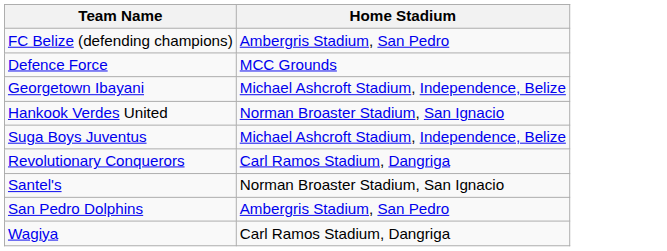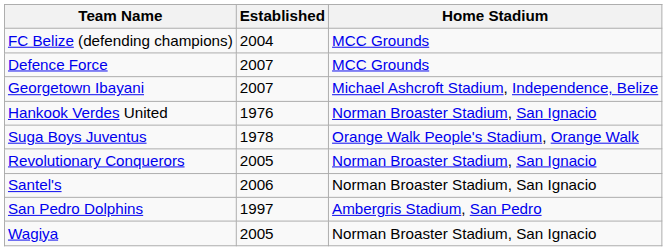 <table class="wikitable">
 <tr>
 <th>Team Name</th>
+<th>Established</th>
 <th>Home Stadium</th>
 </tr>
 <tr>
 <td><a href='#'>FC Belize</a> (defending champions)</td>
-<td><a href='#'>Ambergris Stadium</a>, <a href='#'>San Pedro</a></td>
+<td>2004</td>
+<td><a href='#'>MCC Grounds</a></td>
 </tr>
 <tr>
 <td><a href='#'>Defence Force</a></td>
+<td>2007</td>
 <td><a href='#'>MCC Grounds</a></td>
 </tr>
 <tr>
 <td><a href='#'>Georgetown Ibayani</a></td>
+<td>2007</td>
 <td><a href='#'>Michael Ashcroft Stadium</a>, <a href='#'>Independence, Belize</a></td>
 </tr>
 <tr>
 <td><a href='#'>Hankook Verdes</a> United</td>
+<td>1976</td>
 <td><a href='#'>Norman Broaster Stadium</a>, <a href='#'>San Ignacio</a></td>
 </tr>
 <tr>
 <td><a href='#'>Suga Boys Juventus</a></td>
-<td><a href='#'>Michael Ashcroft Stadium</a>, <a href='#'>Independence, Belize</a></td>
+<td>1978</td>
+<td><a href='#'>Orange Walk People's Stadium</a>, <a href='#'>Orange Walk</a></td>
 </tr>
 <tr>
 <td><a href='#'>Revolutionary Conquerors</a></td>
-<td><a href='#'>Carl Ramos Stadium</a>, <a href='#'>Dangriga</a></td>
+<td>2005</td>
+<td><a href='#'>Norman Broaster Stadium</a>, <a href='#'>San Ignacio</a></td>
 </tr>
 <tr>
 <td><a href='#'>Santel's</a></td>
+<td>2006</td>
 <td>Norman Broaster Stadium, San Ignacio</td>
 </tr>
 <tr>
 <td><a href='#'>San Pedro Dolphins</a></td>
+<td>1997</td>
 <td><a href='#'>Ambergris Stadium</a>, <a href='#'>San Pedro</a></td>
 </tr>
 <tr>
 <td><a href='#'>Wagiya</a></td>
-<td>Carl Ramos Stadium, Dangriga</td>
+<td>2005</td>
+<td>Norman Broaster Stadium, San Ignacio</td>
 </tr>
 </table>
